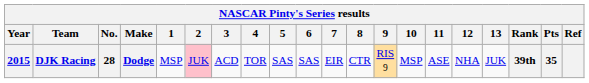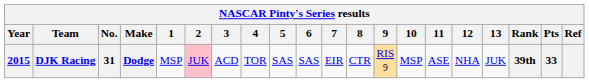 <table class="wikitable" style="text-align:center; font-size:75%">
 <tr>
 <th colspan=45><a href='#'>NASCAR Pinty's Series</a> results</th>
 </tr>
 <tr>
 <th>Year</th>
 <th>Team</th>
 <th>No.</th>
 <th>Make</th>
 <th>1</th>
 <th>2</th>
 <th>3</th>
 <th>4</th>
 <th>5</th>
 <th>6</th>
 <th>7</th>
 <th>8</th>
 <th>9</th>
 <th>10</th>
 <th>11</th>
 <th>12</th>
 <th>13</th>
 <th>Rank</th>
 <th>Pts</th>
 <th>Ref</th>
 </tr>
 <tr>
 <th><a href='#'>2015</a></th>
 <th><a href='#'>DJK Racing</a></th>
-<th>28</th>
+<th>31</th>
 <th><a href='#'>Dodge</a></th>
 <td><a href='#'>MSP</a></td>
 <td style="background: pink;"><a href='#'>JUK</a></td>
 <td><a href='#'>ACD</a></td>
 <td><a href='#'>TOR</a></td>
 <td><a href='#'>SAS</a></td>
 <td><a href='#'>SAS</a></td>
 <td><a href='#'>EIR</a></td>
 <td><a href='#'>CTR</a></td>
 <td style="background-color:#FFDF9F"><a href='#'>RIS</a><br><small>9</small></td>
 <td><a href='#'>MSP</a></td>
 <td><a href='#'>ASE</a></td>
 <td><a href='#'>NHA</a></td>
 <td><a href='#'>JUK</a></td>
 <th>39th</th>
-<th>35</th>
+<th>33</th>
 <th></th>
 </tr>
 </table>
